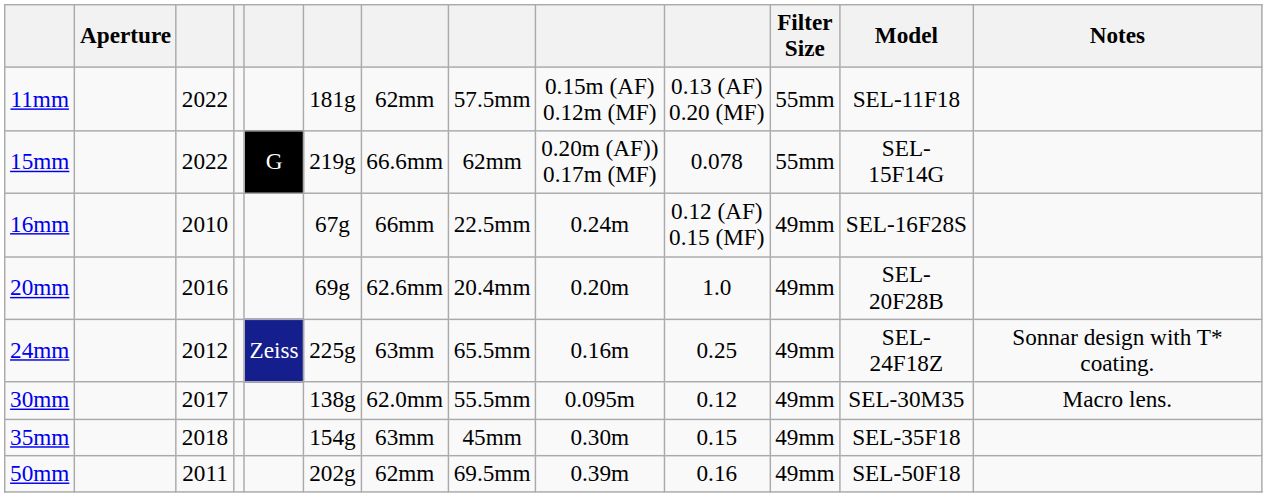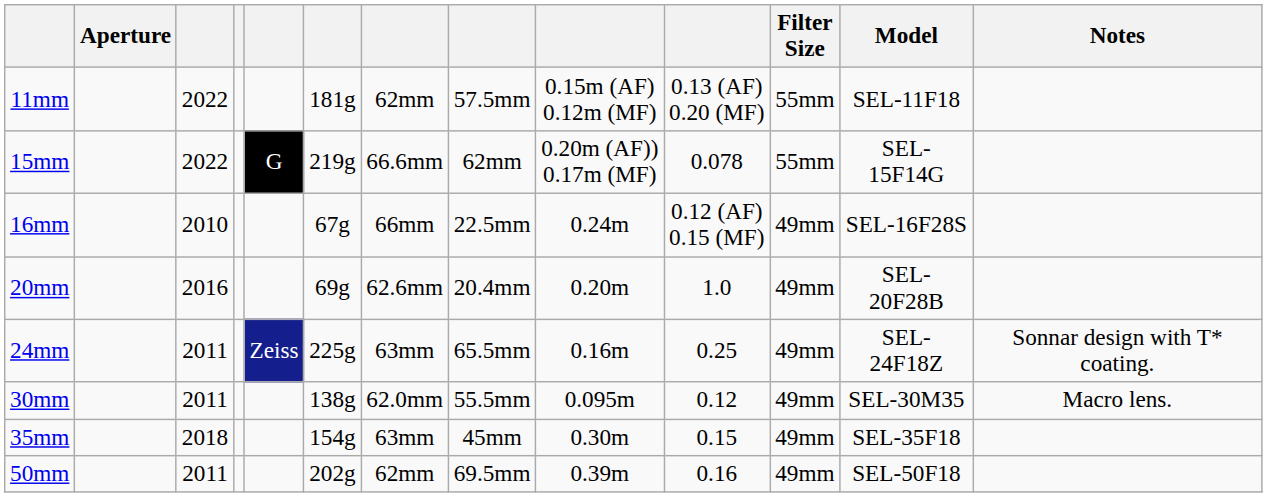 <table class="wikitable sortable" style="text-align:center">
 <tr>
 <th></th>
 <th>Aperture</th>
 <th></th>
 <th></th>
 <th></th>
 <th></th>
 <th></th>
 <th></th>
 <th></th>
 <th></th>
 <th>Filter<br>Size</th>
 <th>Model</th>
 <th>Notes</th>
 </tr>
 <tr>
 <td><a href='#'>11mm</a></td>
 <td></td>
 <td>2022</td>
 <td></td>
 <td></td>
 <td>181g</td>
 <td>62mm</td>
 <td>57.5mm</td>
 <td>0.15m (AF)<br>0.12m (MF)</td>
 <td>0.13 (AF)<br>0.20 (MF)</td>
 <td>55mm</td>
 <td>SEL-11F18</td>
 <td></td>
 </tr>
 <tr>
 <td><a href='#'>15mm</a></td>
 <td></td>
 <td>2022</td>
 <td></td>
 <td style="background:#000000; color:white; text-align:center;">G</td>
 <td>219g</td>
 <td>66.6mm</td>
 <td>62mm</td>
 <td>0.20m (AF))<br>0.17m (MF)</td>
 <td>0.078</td>
 <td>55mm</td>
 <td>SEL-15F14G</td>
 <td></td>
 </tr>
 <tr>
 <td><a href='#'>16mm</a></td>
 <td></td>
 <td>2010</td>
 <td></td>
 <td></td>
 <td>67g</td>
 <td>66mm</td>
 <td>22.5mm</td>
 <td>0.24m</td>
 <td>0.12 (AF)<br>0.15 (MF)</td>
 <td>49mm</td>
 <td>SEL-16F28S</td>
 <td></td>
 </tr>
 <tr>
 <td><a href='#'>20mm</a></td>
 <td></td>
 <td>2016</td>
 <td></td>
 <td></td>
 <td>69g</td>
 <td>62.6mm</td>
 <td>20.4mm</td>
 <td>0.20m</td>
 <td>1.0</td>
 <td>49mm</td>
 <td>SEL-20F28B</td>
 <td></td>
 </tr>
 <tr>
 <td><a href='#'>24mm</a></td>
 <td></td>
-<td>2012</td>
+<td>2011</td>
 <td></td>
 <td style="background:#141E8C; color:white; text-align:center;">Zeiss</td>
 <td>225g</td>
 <td>63mm</td>
 <td>65.5mm</td>
 <td>0.16m</td>
 <td>0.25</td>
 <td>49mm</td>
 <td>SEL-24F18Z</td>
 <td>Sonnar design with T* coating.</td>
 </tr>
 <tr>
 <td><a href='#'>30mm</a></td>
 <td></td>
-<td>2017</td>
+<td>2011</td>
 <td></td>
 <td></td>
 <td>138g</td>
 <td>62.0mm</td>
 <td>55.5mm</td>
 <td>0.095m</td>
 <td>0.12</td>
 <td>49mm</td>
 <td>SEL-30M35</td>
 <td>Macro lens.</td>
 </tr>
 <tr>
 <td><a href='#'>35mm</a></td>
 <td></td>
 <td>2018</td>
 <td></td>
 <td></td>
 <td>154g</td>
 <td>63mm</td>
 <td>45mm</td>
 <td>0.30m</td>
 <td>0.15</td>
 <td>49mm</td>
 <td>SEL-35F18</td>
 <td></td>
 </tr>
 <tr>
 <td><a href='#'>50mm</a></td>
 <td></td>
 <td>2011</td>
 <td></td>
 <td></td>
 <td>202g</td>
 <td>62mm</td>
 <td>69.5mm</td>
 <td>0.39m</td>
 <td>0.16</td>
 <td>49mm</td>
 <td>SEL-50F18</td>
 <td></td>
 </tr>
 </table>
